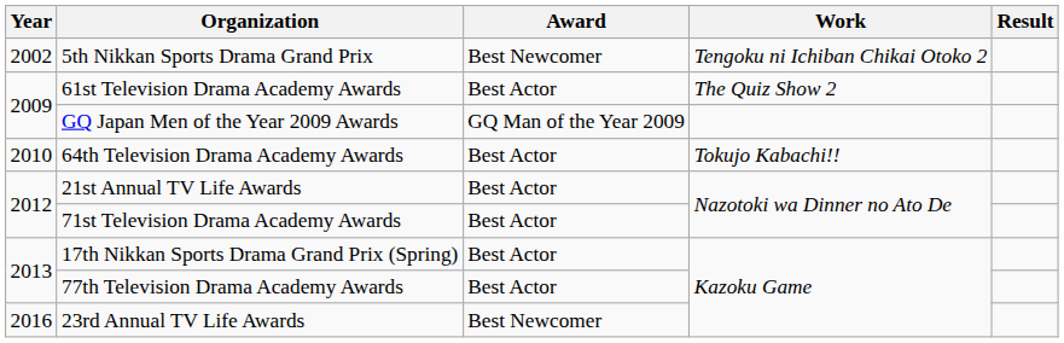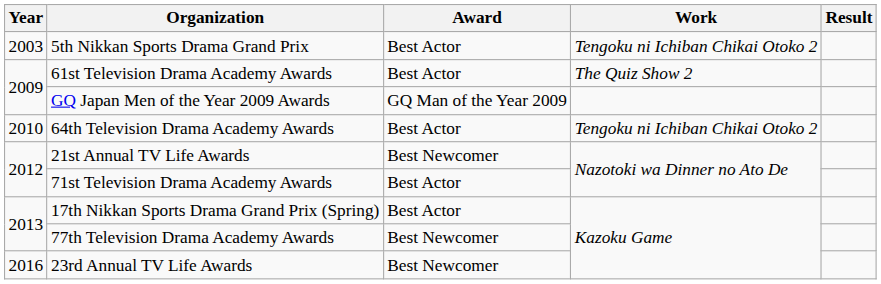 <table class="wikitable">
 <tr>
 <th>Year</th>
 <th>Organization</th>
 <th>Award</th>
 <th>Work</th>
 <th>Result</th>
 </tr>
 <tr>
-<td>2002</td>
+<td>2003</td>
 <td>5th Nikkan Sports Drama Grand Prix</td>
-<td>Best Newcomer</td>
+<td>Best Actor</td>
 <td><em>Tengoku ni Ichiban Chikai Otoko 2</em></td>
 <td></td>
 </tr>
 <tr>
 <td rowspan="2">2009</td>
 <td>61st Television Drama Academy Awards</td>
 <td>Best Actor</td>
 <td><em>The Quiz Show 2</em></td>
 <td></td>
 </tr>
 <tr>
 <td><a href='#'>GQ</a> Japan Men of the Year 2009 Awards</td>
 <td>GQ Man of the Year 2009</td>
 <td></td>
 <td></td>
 </tr>
 <tr>
 <td>2010</td>
 <td>64th Television Drama Academy Awards</td>
 <td>Best Actor</td>
-<td><em>Tokujo Kabachi!!</em></td>
+<td><em>Tengoku ni Ichiban Chikai Otoko 2</em></td>
 <td></td>
 </tr>
 <tr>
 <td rowspan="2">2012</td>
 <td>21st Annual TV Life Awards</td>
-<td>Best Actor</td>
+<td>Best Newcomer</td>
 <td rowspan="2"><em>Nazotoki wa Dinner no Ato De</em></td>
 <td></td>
 </tr>
 <tr>
 <td>71st Television Drama Academy Awards</td>
 <td>Best Actor</td>
 <td></td>
 </tr>
 <tr>
 <td rowspan="2">2013</td>
 <td>17th Nikkan Sports Drama Grand Prix (Spring)</td>
 <td>Best Actor</td>
 <td rowspan="3"><em>Kazoku Game</em></td>
 <td></td>
 </tr>
 <tr>
 <td>77th Television Drama Academy Awards</td>
-<td>Best Actor</td>
+<td>Best Newcomer</td>
 <td></td>
 </tr>
 <tr>
 <td>2016</td>
 <td>23rd Annual TV Life Awards</td>
 <td>Best Newcomer</td>
 <td></td>
 </tr>
 </table>
